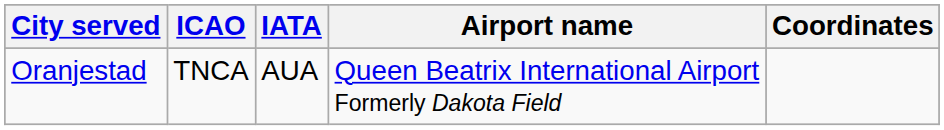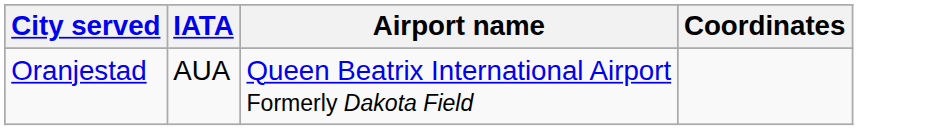 <table class="wikitable sortable">
 <tr>
 <th><a href='#'>City served</a></th>
-<th><a href='#'>ICAO</a></th>
 <th><a href='#'>IATA</a></th>
 <th>Airport name</th>
 <th>Coordinates</th>
 </tr>
 <tr valign="top">
 <td><a href='#'>Oranjestad</a></td>
-<td>TNCA</td>
 <td>AUA</td>
 <td><a href='#'>Queen Beatrix International Airport</a><br><small>Formerly <em>Dakota Field</em></small></td>
 <td><small></small></td>
 </tr>
 </table>
